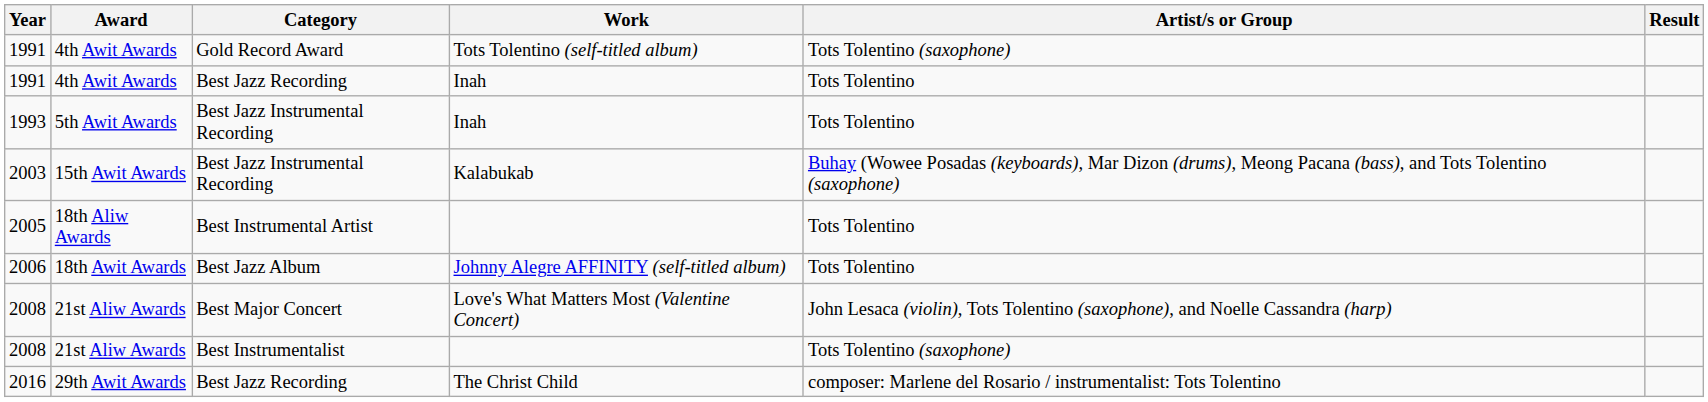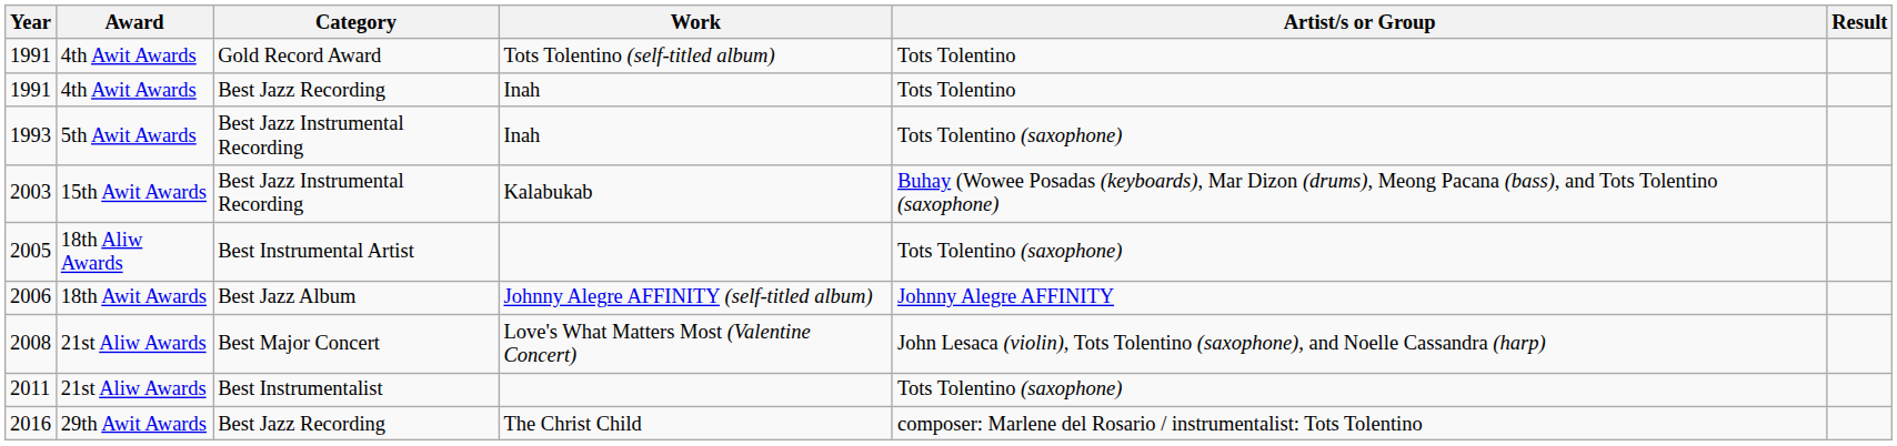 <table class="wikitable sortable mw-collapsible" style="font-size:85%;">
 <tr>
 <th>Year</th>
 <th>Award</th>
 <th>Category</th>
 <th>Work</th>
 <th>Artist/s or Group</th>
 <th>Result</th>
 </tr>
 <tr>
 <td>1991</td>
 <td>4th <a href='#'>Awit Awards</a></td>
 <td>Gold Record Award</td>
 <td>Tots Tolentino <em>(self-titled album)</em></td>
-<td>Tots Tolentino <em>(saxophone)</em></td>
+<td>Tots Tolentino</td>
 <td></td>
 </tr>
 <tr>
 <td>1991</td>
 <td>4th <a href='#'>Awit Awards</a></td>
 <td>Best Jazz Recording</td>
 <td>Inah</td>
 <td>Tots Tolentino</td>
 <td></td>
 </tr>
 <tr>
 <td>1993</td>
 <td>5th <a href='#'>Awit Awards</a></td>
 <td>Best Jazz Instrumental Recording</td>
 <td>Inah</td>
-<td>Tots Tolentino</td>
+<td>Tots Tolentino <em>(saxophone)</em></td>
 <td></td>
 </tr>
 <tr>
 <td>2003</td>
 <td>15th <a href='#'>Awit Awards</a></td>
 <td>Best Jazz Instrumental Recording</td>
 <td>Kalabukab</td>
 <td><a href='#'>Buhay</a> (Wowee Posadas <em>(keyboards)</em>, Mar Dizon <em>(drums)</em>, Meong Pacana <em>(bass)</em>, and Tots Tolentino <em>(saxophone)</em></td>
 <td></td>
 </tr>
 <tr>
 <td>2005</td>
 <td>18th <a href='#'>Aliw Awards</a></td>
 <td>Best Instrumental Artist</td>
 <td></td>
-<td>Tots Tolentino</td>
+<td>Tots Tolentino <em>(saxophone)</em></td>
 <td></td>
 </tr>
 <tr>
 <td>2006</td>
 <td>18th <a href='#'>Awit Awards</a></td>
 <td>Best Jazz Album</td>
 <td><a href='#'>Johnny Alegre AFFINITY</a> <em>(self-titled album)</em></td>
-<td>Tots Tolentino</td>
+<td><a href='#'>Johnny Alegre AFFINITY</a></td>
 <td></td>
 </tr>
 <tr>
 <td>2008</td>
 <td>21st <a href='#'>Aliw Awards</a></td>
 <td>Best Major Concert</td>
 <td>Love's What Matters Most <em>(Valentine Concert)</em></td>
 <td>John Lesaca <em>(violin)</em>, Tots Tolentino <em>(saxophone)</em>, and Noelle Cassandra <em>(harp)</em></td>
 <td></td>
 </tr>
 <tr>
-<td>2008</td>
+<td>2011</td>
 <td>21st <a href='#'>Aliw Awards</a></td>
 <td>Best Instrumentalist</td>
 <td></td>
 <td>Tots Tolentino <em>(saxophone)</em></td>
 <td></td>
 </tr>
 <tr>
 <td>2016</td>
 <td>29th <a href='#'>Awit Awards</a></td>
 <td>Best Jazz Recording</td>
 <td>The Christ Child</td>
 <td>composer: Marlene del Rosario / instrumentalist: Tots Tolentino</td>
 <td></td>
 </tr>
 </table>
